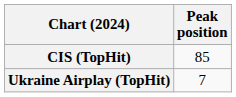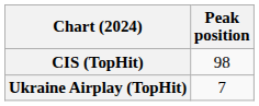 <table class="wikitable plainrowheaders" style="text-align:center">
 <tr>
 <th scope="col">Chart (2024)</th>
 <th scope="col">Peak<br>position</th>
 </tr>
 <tr>
 <th scope="row">CIS (TopHit)</th>
-<td>85</td>
+<td>98</td>
 </tr>
 <tr>
 <th scope="row">Ukraine Airplay (TopHit)</th>
 <td>7</td>
 </tr>
 </table>
